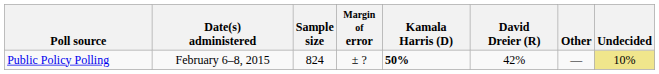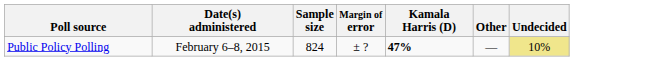 <table class="wikitable">
 <tr valign= bottom>
 <th style="width:190px;">Poll source</th>
 <th style="width:180px;">Date(s)<br>administered</th>
 <th class=small>Sample<br>size</th>
 <th class=small><small>Margin of</small><br>error</th>
 <th style="width:110px;">Kamala<br>Harris (D)</th>
-<th style="width:110px;">David<br>Dreier (R)</th>
 <th>Other</th>
 <th>Undecided</th>
 </tr>
 <tr>
 <td><a href='#'>Public Policy Polling</a></td>
 <td align=center>February 6–8, 2015</td>
 <td align=center>824</td>
 <td align=center>± ?</td>
-<td><strong>50%</strong></td>
-<td align=center>42%</td>
+<td><strong>47%</strong></td>
 <td align=center>—</td>
 <td align=center style="background: khaki;">10%</td>
 </tr>
 </table>
